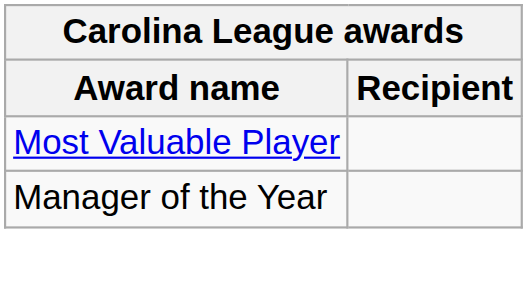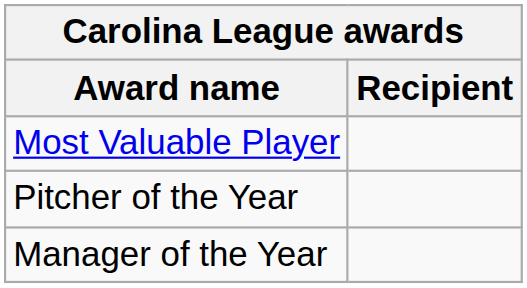 <table class="wikitable">
 <tr>
 <th colspan="2">Carolina League awards</th>
 </tr>
 <tr>
 <th>Award name</th>
 <th>Recipient</th>
 </tr>
 <tr>
 <td><a href='#'>Most Valuable Player</a></td>
 <td></td>
 </tr>
 <tr>
+<td>Pitcher of the Year</td>
+<td></td>
+</tr>
+<tr>
 <td>Manager of the Year</td>
 <td></td>
 </tr>
 </table>
